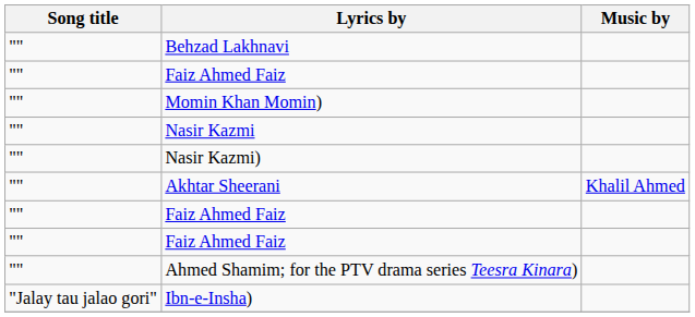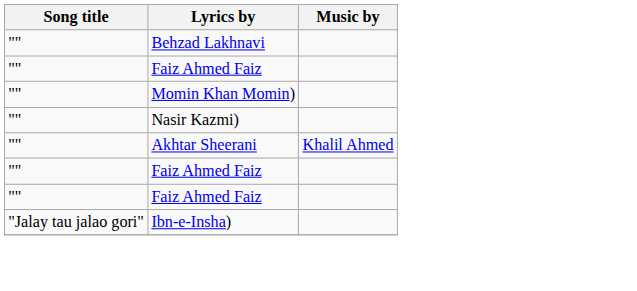 <table class="wikitable">
 <tr>
 <th>Song title</th>
 <th>Lyrics by</th>
 <th>Music by</th>
 </tr>
 <tr>
 <td>""</td>
 <td><a href='#'>Behzad Lakhnavi</a></td>
 <td></td>
 </tr>
 <tr>
 <td>""</td>
 <td><a href='#'>Faiz Ahmed Faiz</a></td>
 <td></td>
 </tr>
 <tr>
 <td>""</td>
 <td><a href='#'>Momin Khan Momin</a>)</td>
 <td></td>
 </tr>
 <tr>
 <td>""</td>
-<td><a href='#'>Nasir Kazmi</a></td>
-<td></td>
-</tr>
-<tr>
-<td>""</td>
 <td>Nasir Kazmi)</td>
 </tr>
 <tr>
 <td>""</td>
 <td><a href='#'>Akhtar Sheerani</a></td>
 <td><a href='#'>Khalil Ahmed</a></td>
 </tr>
 <tr>
 <td>""</td>
 <td><a href='#'>Faiz Ahmed Faiz</a></td>
 <td></td>
 </tr>
 <tr>
 <td>""</td>
 <td><a href='#'>Faiz Ahmed Faiz</a></td>
 <td></td>
 </tr>
 <tr>
-<td>""</td>
-<td>Ahmed Shamim; for the PTV drama series <em><a href='#'>Teesra Kinara</a></em>)</td>
-<td></td>
-</tr>
-<tr>
 <td>"Jalay tau jalao gori"</td>
 <td><a href='#'>Ibn-e-Insha</a>)</td>
 <td></td>
 </tr>
 <tr>
 </tr>
 </table>
